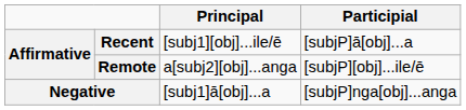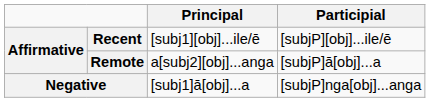 <table class="wikitable">
 <tr>
 <td colspan="2"></td>
 <th>Principal</th>
 <th>Participial</th>
 </tr>
 <tr>
 <th rowspan="2">Affirmative</th>
 <th>Recent</th>
 <td>[subj1][obj]...ile/ē</td>
-<td>[subjP]ā[obj]...a</td>
+<td>[subjP][obj]...ile/ē</td>
 </tr>
 <tr>
 <th>Remote</th>
 <td>a[subj2][obj]...anga</td>
-<td>[subjP][obj]...ile/ē</td>
+<td>[subjP]ā[obj]...a</td>
 </tr>
 <tr>
 <th colspan="2">Negative</th>
 <td>[subj1]ā[obj]...a</td>
 <td>[subjP]nga[obj]...anga</td>
 </tr>
 </table>
